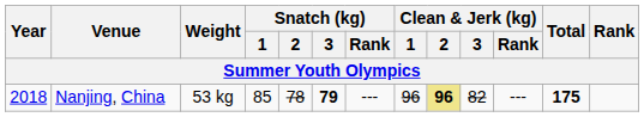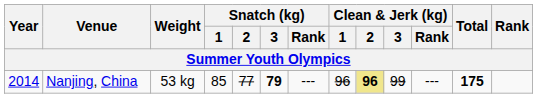 <table class = "wikitable" style="text-align:center;">
 <tr>
 <th rowspan=2 width=40>Year</th>
 <th rowspan=2 width=250>Venue</th>
 <th rowspan=2 width=60>Weight</th>
 <th colspan=4>Snatch (kg)</th>
 <th colspan=4>Clean & Jerk (kg)</th>
 <th rowspan=2 width=40>Total</th>
 <th rowspan=2 width=40>Rank</th>
 </tr>
 <tr>
 <th width=40>1</th>
 <th width=40>2</th>
 <th width=40>3</th>
 <th width=40>Rank</th>
 <th width=40>1</th>
 <th width=40>2</th>
 <th width=40>3</th>
 <th width=40>Rank</th>
 </tr>
 <tr>
 <th colspan=13><a href='#'>Summer Youth Olympics</a></th>
 </tr>
 <tr>
-<td><a href='#'>2018</a></td>
+<td><a href='#'>2014</a></td>
 <td align=left> <a href='#'>Nanjing</a>, <a href='#'>China</a></td>
 <td>53 kg</td>
 <td>85</td>
-<td><s>78</s></td>
+<td><s>77</s></td>
 <td><strong>79</strong></td>
 <td>---</td>
 <td><s>96</s></td>
 <td style="background: khaki;"><strong>96</strong></td>
-<td><s>82</s></td>
+<td><s>99</s></td>
 <td>---</td>
 <td><strong>175</strong></td>
 <td></td>
 </tr>
 </table>
